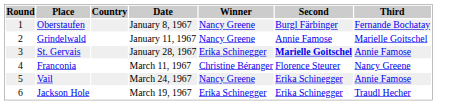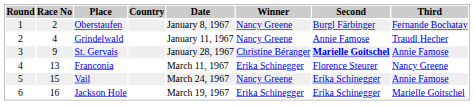 <table border="0" style="border: 1px solid #999; background-color:#FFFFFF; text-align:center">
 <tr align="center" bgcolor="#CCCCCC">
 <th>Round</th>
+<th>Race No</th>
 <th>Place</th>
 <th>Country</th>
 <th>Date</th>
 <th>Winner</th>
 <th>Second</th>
 <th>Third</th>
 </tr>
 <tr bgcolor="#EFEFEF">
 <td>1</td>
+<td>2</td>
 <td align="left"><a href='#'>Oberstaufen</a></td>
 <td align="left"></td>
 <td align="left">January 8, 1967</td>
 <td align="left"> <a href='#'>Nancy Greene</a></td>
 <td align="left"> <a href='#'>Burgl Färbinger</a></td>
 <td align="left"> <a href='#'>Fernande Bochatay</a></td>
 </tr>
 <tr>
 <td>2</td>
+<td>4</td>
 <td align="left"><a href='#'>Grindelwald</a></td>
 <td align="left"></td>
 <td align="left">January 11, 1967</td>
 <td align="left"> <a href='#'>Nancy Greene</a></td>
 <td align="left"> <a href='#'>Annie Famose</a></td>
-<td align="left"> <a href='#'>Marielle Goitschel</a></td>
+<td align="left"> <a href='#'>Traudl Hecher</a></td>
 </tr>
 <tr bgcolor="#EFEFEF">
 <td>3</td>
+<td>9</td>
 <td align="left"><a href='#'>St. Gervais</a></td>
 <td align="left"></td>
 <td align="left">January 28, 1967</td>
-<td align="left"> <a href='#'>Erika Schinegger</a></td>
+<td align="left"> <a href='#'>Christine Béranger</a></td>
 <td align="left"><strong> <a href='#'>Marielle Goitschel</a></strong></td>
 <td align="left"> <a href='#'>Annie Famose</a></td>
 </tr>
 <tr>
 <td>4</td>
+<td>13</td>
 <td align="left"><a href='#'>Franconia</a></td>
 <td align="left"></td>
 <td align="left">March 11, 1967</td>
-<td align="left"> <a href='#'>Christine Béranger</a></td>
+<td align="left"> <a href='#'>Erika Schinegger</a></td>
 <td align="left"> <a href='#'>Florence Steurer</a></td>
 <td align="left"> <a href='#'>Nancy Greene</a></td>
 </tr>
 <tr bgcolor="#EFEFEF">
 <td>5</td>
+<td>15</td>
 <td align="left"><a href='#'>Vail</a></td>
 <td align="left"></td>
 <td align="left">March 24, 1967</td>
 <td align="left"> <a href='#'>Nancy Greene</a></td>
 <td align="left"> <a href='#'>Erika Schinegger</a></td>
 <td align="left"> <a href='#'>Annie Famose</a></td>
 </tr>
 <tr>
 <td>6</td>
+<td>16</td>
 <td align="left"><a href='#'>Jackson Hole</a></td>
 <td align="left"></td>
 <td align="left">March 19, 1967</td>
 <td align="left"> <a href='#'>Erika Schinegger</a></td>
 <td align="left"> <a href='#'>Erika Schinegger</a></td>
-<td align="left"> <a href='#'>Traudl Hecher</a></td>
+<td align="left"> <a href='#'>Marielle Goitschel</a></td>
 </tr>
 </table>
